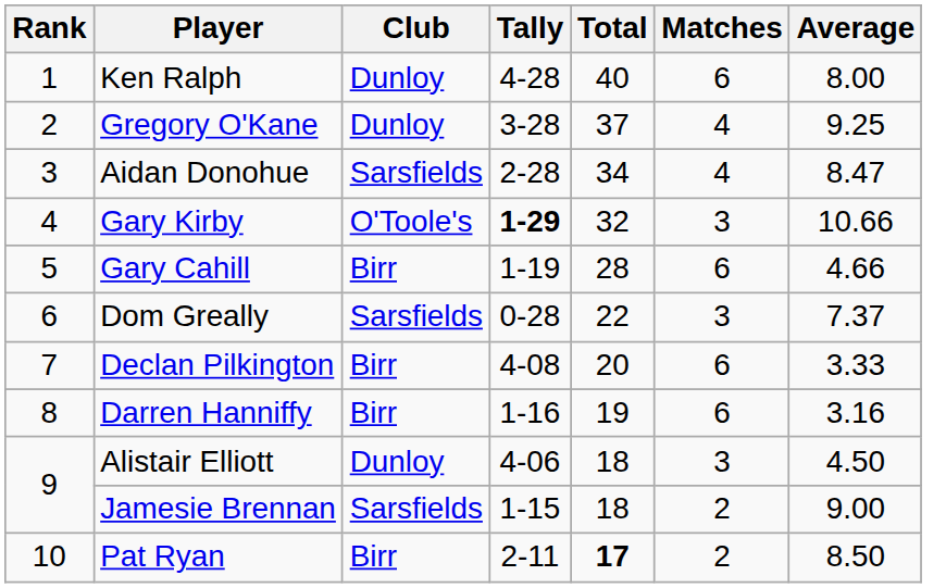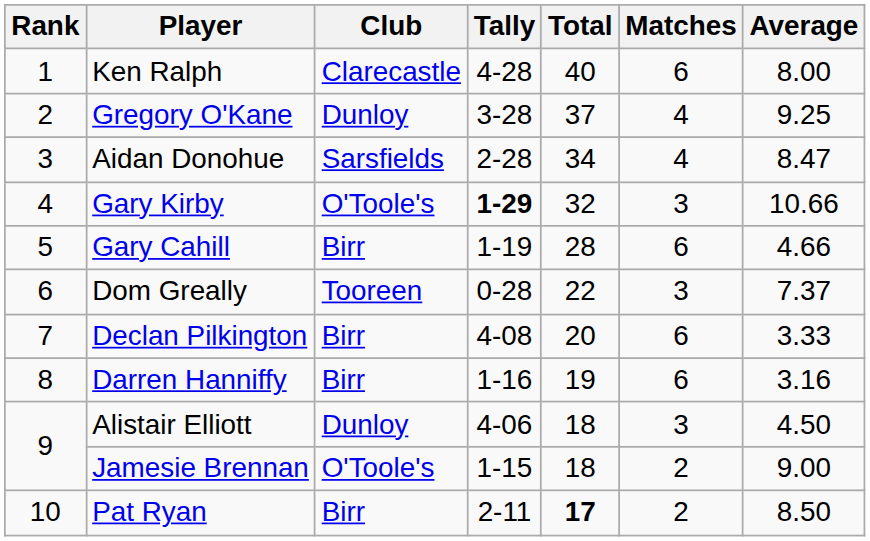 <table class="wikitable">
 <tr>
 <th>Rank</th>
 <th>Player</th>
 <th>Club</th>
 <th>Tally</th>
 <th>Total</th>
 <th>Matches</th>
 <th>Average</th>
 </tr>
 <tr>
 <td rowspan=1 align=center>1</td>
 <td>Ken Ralph</td>
-<td><a href='#'>Dunloy</a></td>
+<td><a href='#'>Clarecastle</a></td>
 <td align=center>4-28</td>
 <td align=center>40</td>
 <td align=center>6</td>
 <td align=center>8.00</td>
 </tr>
 <tr>
 <td rowspan=1 align=center>2</td>
 <td><a href='#'>Gregory O'Kane</a></td>
 <td><a href='#'>Dunloy</a></td>
 <td align=center>3-28</td>
 <td align=center>37</td>
 <td align=center>4</td>
 <td align=center>9.25</td>
 </tr>
 <tr>
 <td rowspan=1 align=center>3</td>
 <td>Aidan Donohue</td>
 <td><a href='#'>Sarsfields</a></td>
 <td align=center>2-28</td>
 <td align=center>34</td>
 <td align=center>4</td>
 <td align=center>8.47</td>
 </tr>
 <tr>
 <td rowspan=1 align=center>4</td>
 <td><a href='#'>Gary Kirby</a></td>
 <td><a href='#'>O'Toole's</a></td>
 <td align=center><strong>1-29</strong></td>
 <td align=center>32</td>
 <td align=center>3</td>
 <td align=center>10.66</td>
 </tr>
 <tr>
 <td rowspan=1 align=center>5</td>
 <td><a href='#'>Gary Cahill</a></td>
 <td><a href='#'>Birr</a></td>
 <td align=center>1-19</td>
 <td align=center>28</td>
 <td align=center>6</td>
 <td align=center>4.66</td>
 </tr>
 <tr>
 <td rowspan=1 align=center>6</td>
 <td>Dom Greally</td>
-<td><a href='#'>Sarsfields</a></td>
+<td><a href='#'>Tooreen</a></td>
 <td align=center>0-28</td>
 <td align=center>22</td>
 <td align=center>3</td>
 <td align=center>7.37</td>
 </tr>
 <tr>
 <td rowspan=1 align=center>7</td>
 <td><a href='#'>Declan Pilkington</a></td>
 <td><a href='#'>Birr</a></td>
 <td align=center>4-08</td>
 <td align=center>20</td>
 <td align=center>6</td>
 <td align=center>3.33</td>
 </tr>
 <tr>
 <td rowspan=1 align=center>8</td>
 <td><a href='#'>Darren Hanniffy</a></td>
 <td><a href='#'>Birr</a></td>
 <td align=center>1-16</td>
 <td align=center>19</td>
 <td align=center>6</td>
 <td align=center>3.16</td>
 </tr>
 <tr>
 <td rowspan=2 align=center>9</td>
 <td>Alistair Elliott</td>
 <td><a href='#'>Dunloy</a></td>
 <td align=center>4-06</td>
 <td align=center>18</td>
 <td align=center>3</td>
 <td align=center>4.50</td>
 </tr>
 <tr>
 <td><a href='#'>Jamesie Brennan</a></td>
-<td><a href='#'>Sarsfields</a></td>
+<td><a href='#'>O'Toole's</a></td>
 <td align=center>1-15</td>
 <td align=center>18</td>
 <td align=center>2</td>
 <td align=center>9.00</td>
 </tr>
 <tr>
 <td rowspan=1 align=center>10</td>
 <td><a href='#'>Pat Ryan</a></td>
 <td><a href='#'>Birr</a></td>
 <td align=center>2-11</td>
 <td align=center><strong>17</strong></td>
 <td align=center>2</td>
 <td align=center>8.50</td>
 </tr>
 </table>
